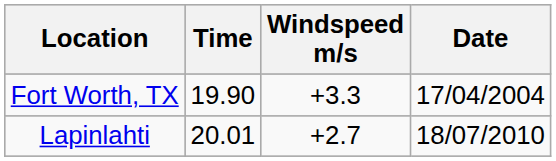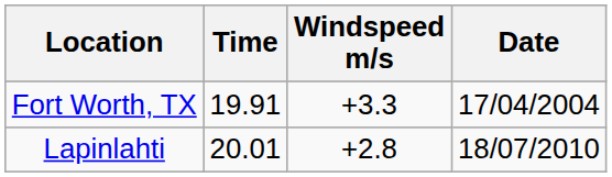 <table class="wikitable" style= "text-align: center">
 <tr>
 <th>Location</th>
 <th>Time</th>
 <th>Windspeed<br>m/s</th>
 <th>Date</th>
 </tr>
 <tr>
 <td><a href='#'>Fort Worth, TX</a></td>
-<td>19.90</td>
+<td>19.91</td>
 <td>+3.3</td>
 <td>17/04/2004</td>
 </tr>
 <tr>
 <td><a href='#'>Lapinlahti</a></td>
 <td>20.01</td>
-<td>+2.7</td>
+<td>+2.8</td>
 <td>18/07/2010</td>
 </tr>
 </table>
